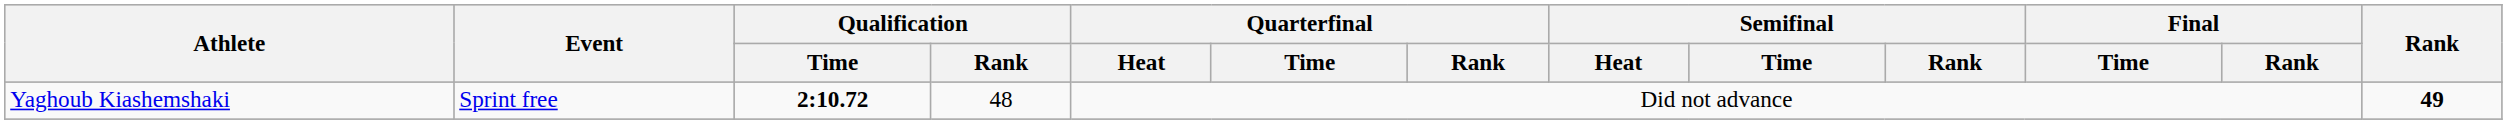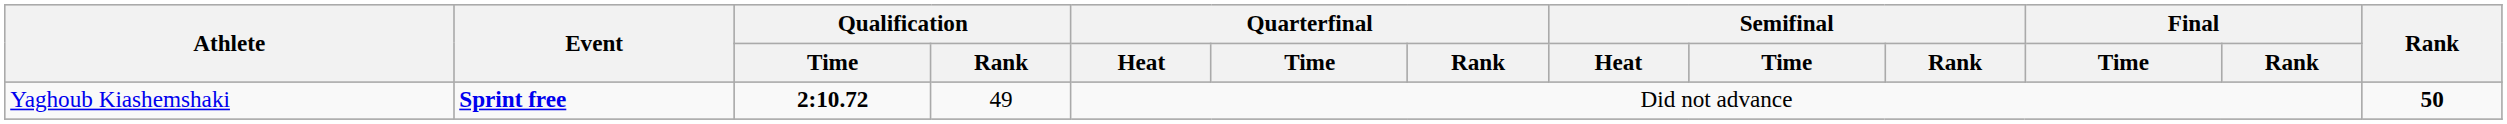 <table class="wikitable" width="98%" style="text-align:center; font-size:90%">
 <tr>
 <th rowspan="2" width="16%">Athlete</th>
 <th rowspan="2" width="10%">Event</th>
 <th colspan="2" width="12%">Qualification</th>
 <th colspan="3" width="17%">Quarterfinal</th>
 <th colspan="3" width="17%">Semifinal</th>
 <th colspan="2" width="12%">Final</th>
 <th rowspan="2" width="5%">Rank</th>
 </tr>
 <tr>
 <th width="7%">Time</th>
 <th>Rank</th>
 <th width="5%">Heat</th>
 <th width="7%">Time</th>
 <th>Rank</th>
 <th width="5%">Heat</th>
 <th width="7%">Time</th>
 <th>Rank</th>
 <th width="7%">Time</th>
 <th>Rank</th>
 </tr>
 <tr>
 <td align="left"><a href='#'>Yaghoub Kiashemshaki</a></td>
-<td align="left"><a href='#'>Sprint free</a></td>
+<td align="left"><strong><a href='#'>Sprint free</a></strong></td>
 <td><strong>2:10.72</strong></td>
-<td>48</td>
+<td>49</td>
 <td colspan=8>Did not advance</td>
-<td align=center><strong>49</strong></td>
+<td align=center><strong>50</strong></td>
 </tr>
 </table>
